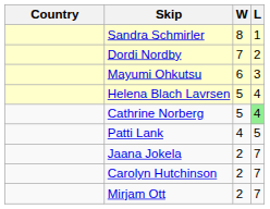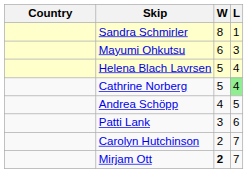 <table class="wikitable">
 <tr>
 <th bgcolor="#efefef" width="120">Country</th>
 <th bgcolor="#efefef">Skip</th>
 <th bgcolor="#efefef">W</th>
 <th bgcolor="#efefef">L</th>
 </tr>
 <tr bgcolor="#ffffcc">
 <td></td>
 <td><a href='#'>Sandra Schmirler</a></td>
 <td>8</td>
 <td>1</td>
-</tr>
-<tr bgcolor="#ffffcc">
-<td></td>
-<td><a href='#'>Dordi Nordby</a></td>
-<td>7</td>
-<td>2</td>
 </tr>
 <tr bgcolor="#ffffcc">
 <td></td>
 <td><a href='#'>Mayumi Ohkutsu</a></td>
 <td>6</td>
 <td>3</td>
 </tr>
 <tr bgcolor="#ffffcc">
 <td></td>
 <td><a href='#'>Helena Blach Lavrsen</a></td>
 <td>5</td>
 <td>4</td>
 </tr>
 <tr>
 <td></td>
 <td><a href='#'>Cathrine Norberg</a></td>
 <td>5</td>
 <td style="background: lightgreen;">4</td>
 </tr>
 <tr>
 <td></td>
-<td><a href='#'>Patti Lank</a></td>
+<td><a href='#'>Andrea Schöpp</a></td>
 <td>4</td>
 <td>5</td>
 </tr>
 <tr>
 <td></td>
-<td><a href='#'>Jaana Jokela</a></td>
-<td>2</td>
-<td>7</td>
+<td><a href='#'>Patti Lank</a></td>
+<td>3</td>
+<td>6</td>
 </tr>
 <tr>
 <td></td>
 <td><a href='#'>Carolyn Hutchinson</a></td>
 <td>2</td>
 <td>7</td>
 </tr>
 <tr>
 <td></td>
 <td><a href='#'>Mirjam Ott</a></td>
-<td>2</td>
+<td><strong>2</strong></td>
 <td>7</td>
 </tr>
 </table>
